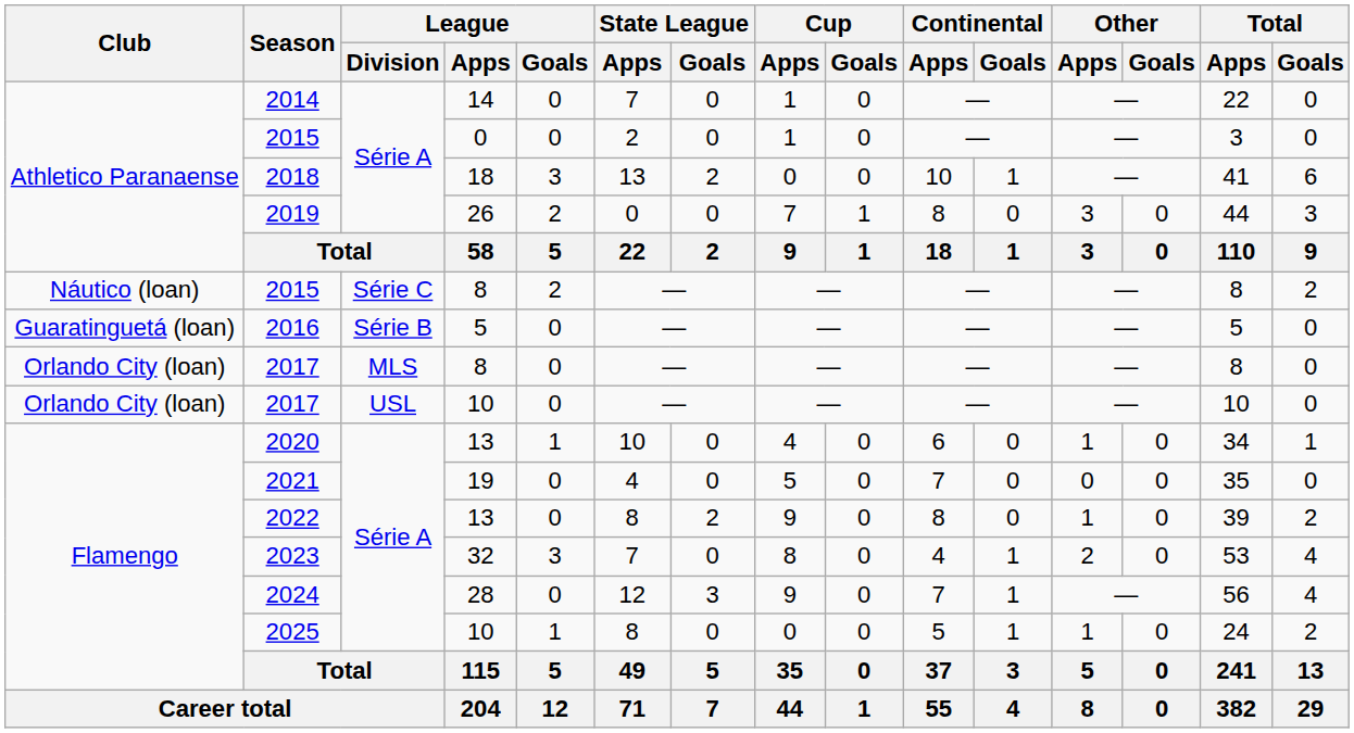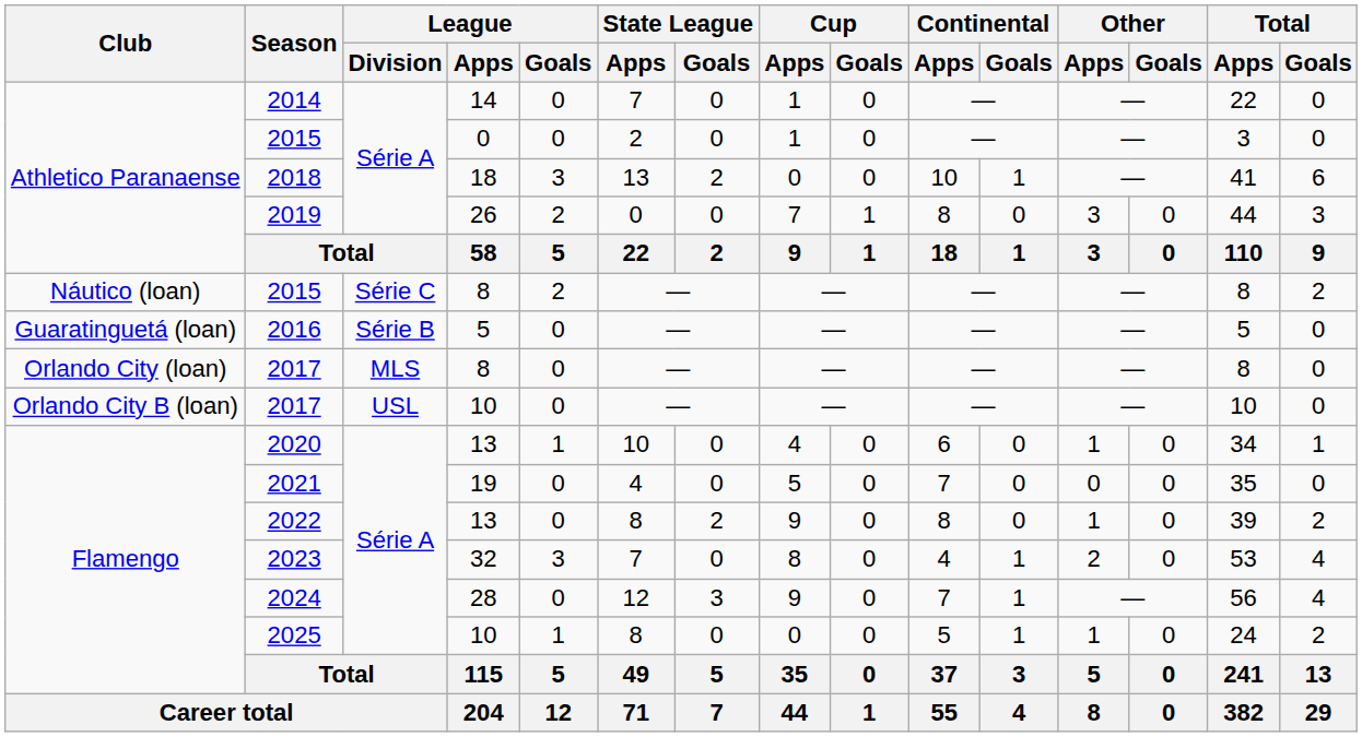 <table class="wikitable" style="text-align: center;">
 <tr>
 <th rowspan="2">Club</th>
 <th rowspan="2">Season</th>
 <th colspan="3">League</th>
 <th colspan="2">State League</th>
 <th colspan="2">Cup</th>
 <th colspan="2">Continental</th>
 <th colspan="2">Other</th>
 <th colspan="2">Total</th>
 </tr>
 <tr>
 <th>Division</th>
 <th>Apps</th>
 <th>Goals</th>
 <th>Apps</th>
 <th>Goals</th>
 <th>Apps</th>
 <th>Goals</th>
 <th>Apps</th>
 <th>Goals</th>
 <th>Apps</th>
 <th>Goals</th>
 <th>Apps</th>
 <th>Goals</th>
 </tr>
 <tr>
 <td rowspan="5" valign="center"><a href='#'>Athletico Paranaense</a></td>
 <td><a href='#'>2014</a></td>
 <td rowspan=4><a href='#'>Série A</a></td>
 <td>14</td>
 <td>0</td>
 <td>7</td>
 <td>0</td>
 <td>1</td>
 <td>0</td>
 <td colspan="2">—</td>
 <td colspan="2">—</td>
 <td>22</td>
 <td>0</td>
 </tr>
 <tr>
 <td><a href='#'>2015</a></td>
 <td>0</td>
 <td>0</td>
 <td>2</td>
 <td>0</td>
 <td>1</td>
 <td>0</td>
 <td colspan="2">—</td>
 <td colspan="2">—</td>
 <td>3</td>
 <td>0</td>
 </tr>
 <tr>
 <td><a href='#'>2018</a></td>
 <td>18</td>
 <td>3</td>
 <td>13</td>
 <td>2</td>
 <td>0</td>
 <td>0</td>
 <td>10</td>
 <td>1</td>
 <td colspan="2">—</td>
 <td>41</td>
 <td>6</td>
 </tr>
 <tr>
 <td><a href='#'>2019</a></td>
 <td>26</td>
 <td>2</td>
 <td>0</td>
 <td>0</td>
 <td>7</td>
 <td>1</td>
 <td>8</td>
 <td>0</td>
 <td>3</td>
 <td>0</td>
 <td>44</td>
 <td>3</td>
 </tr>
 <tr>
 <th colspan="2">Total</th>
 <th>58</th>
 <th>5</th>
 <th>22</th>
 <th>2</th>
 <th>9</th>
 <th>1</th>
 <th>18</th>
 <th>1</th>
 <th>3</th>
 <th>0</th>
 <th>110</th>
 <th>9</th>
 </tr>
 <tr>
 <td valign="center"><a href='#'>Náutico</a> (loan)</td>
 <td><a href='#'>2015</a></td>
 <td><a href='#'>Série C</a></td>
 <td>8</td>
 <td>2</td>
 <td colspan="2">—</td>
 <td colspan="2">—</td>
 <td colspan="2">—</td>
 <td colspan="2">—</td>
 <td>8</td>
 <td>2</td>
 </tr>
 <tr>
 <td valign="center"><a href='#'>Guaratinguetá</a> (loan)</td>
 <td><a href='#'>2016</a></td>
 <td><a href='#'>Série B</a></td>
 <td>5</td>
 <td>0</td>
 <td colspan="2">—</td>
 <td colspan="2">—</td>
 <td colspan="2">—</td>
 <td colspan="2">—</td>
 <td>5</td>
 <td>0</td>
 </tr>
 <tr>
 <td valign="center"><a href='#'>Orlando City</a> (loan)</td>
 <td><a href='#'>2017</a></td>
 <td><a href='#'>MLS</a></td>
 <td>8</td>
 <td>0</td>
 <td colspan="2">—</td>
 <td colspan="2">—</td>
 <td colspan="2">—</td>
 <td colspan="2">—</td>
 <td>8</td>
 <td>0</td>
 </tr>
 <tr>
-<td valign="center"><a href='#'>Orlando City</a> (loan)</td>
+<td valign="center"><a href='#'>Orlando City B</a> (loan)</td>
 <td><a href='#'>2017</a></td>
 <td><a href='#'>USL</a></td>
 <td>10</td>
 <td>0</td>
 <td colspan="2">—</td>
 <td colspan="2">—</td>
 <td colspan="2">—</td>
 <td colspan="2">—</td>
 <td>10</td>
 <td>0</td>
 </tr>
 <tr>
 <td rowspan="7" valign="center"><a href='#'>Flamengo</a></td>
 <td><a href='#'>2020</a></td>
 <td rowspan="6"><a href='#'>Série A</a></td>
 <td>13</td>
 <td>1</td>
 <td>10</td>
 <td>0</td>
 <td>4</td>
 <td>0</td>
 <td>6</td>
 <td>0</td>
 <td>1</td>
 <td>0</td>
 <td>34</td>
 <td>1</td>
 </tr>
 <tr>
 <td><a href='#'>2021</a></td>
 <td>19</td>
 <td>0</td>
 <td>4</td>
 <td>0</td>
 <td>5</td>
 <td>0</td>
 <td>7</td>
 <td>0</td>
 <td>0</td>
 <td>0</td>
 <td>35</td>
 <td>0</td>
 </tr>
 <tr>
 <td><a href='#'>2022</a></td>
 <td>13</td>
 <td>0</td>
 <td>8</td>
 <td>2</td>
 <td>9</td>
 <td>0</td>
 <td>8</td>
 <td>0</td>
 <td>1</td>
 <td>0</td>
 <td>39</td>
 <td>2</td>
 </tr>
 <tr>
 <td><a href='#'>2023</a></td>
 <td>32</td>
 <td>3</td>
 <td>7</td>
 <td>0</td>
 <td>8</td>
 <td>0</td>
 <td>4</td>
 <td>1</td>
 <td>2</td>
 <td>0</td>
 <td>53</td>
 <td>4</td>
 </tr>
 <tr>
 <td><a href='#'>2024</a></td>
 <td>28</td>
 <td>0</td>
 <td>12</td>
 <td>3</td>
 <td>9</td>
 <td>0</td>
 <td>7</td>
 <td>1</td>
 <td colspan="2">—</td>
 <td>56</td>
 <td>4</td>
 </tr>
 <tr>
 <td><a href='#'>2025</a></td>
 <td>10</td>
 <td>1</td>
 <td>8</td>
 <td>0</td>
 <td>0</td>
 <td>0</td>
 <td>5</td>
 <td>1</td>
 <td>1</td>
 <td>0</td>
 <td>24</td>
 <td>2</td>
 </tr>
 <tr>
 <th colspan="2">Total</th>
 <th>115</th>
 <th>5</th>
 <th>49</th>
 <th>5</th>
 <th>35</th>
 <th>0</th>
 <th>37</th>
 <th>3</th>
 <th>5</th>
 <th>0</th>
 <th>241</th>
 <th>13</th>
 </tr>
 <tr>
 <th colspan="3"><strong>Career total</strong></th>
 <th>204</th>
 <th>12</th>
 <th>71</th>
 <th>7</th>
 <th>44</th>
 <th>1</th>
 <th>55</th>
 <th>4</th>
 <th>8</th>
 <th>0</th>
 <th>382</th>
 <th>29</th>
 </tr>
 </table>
